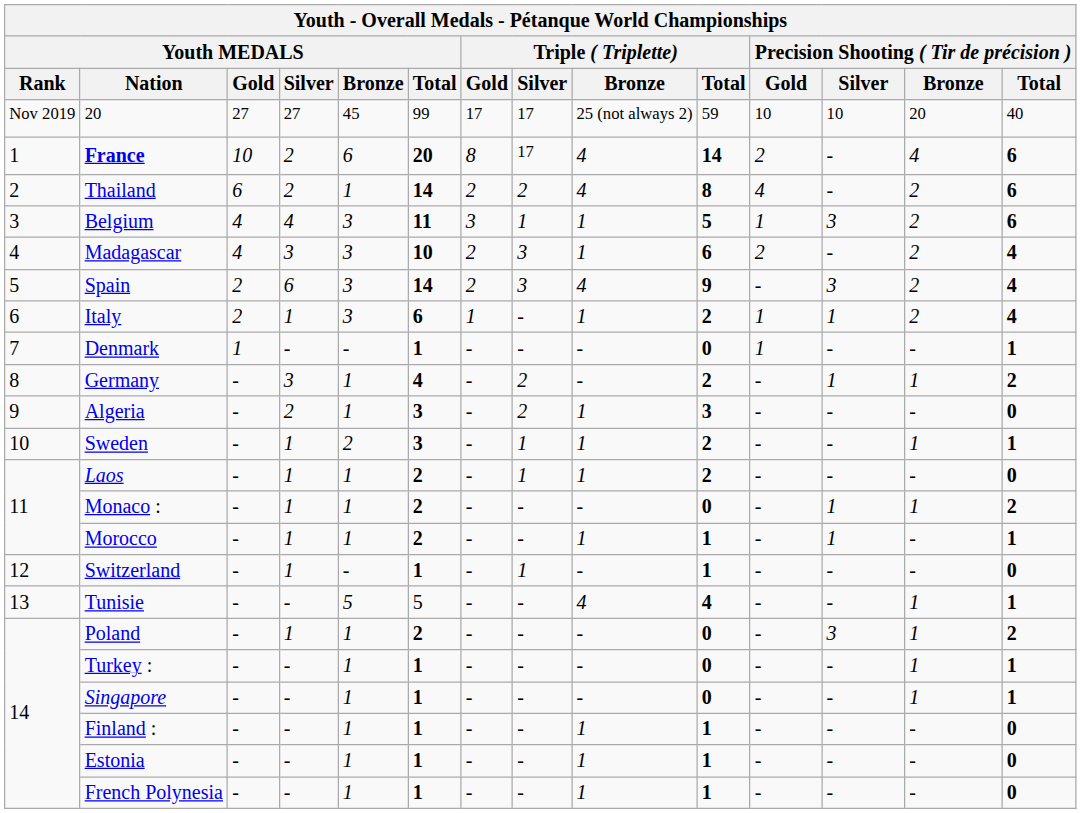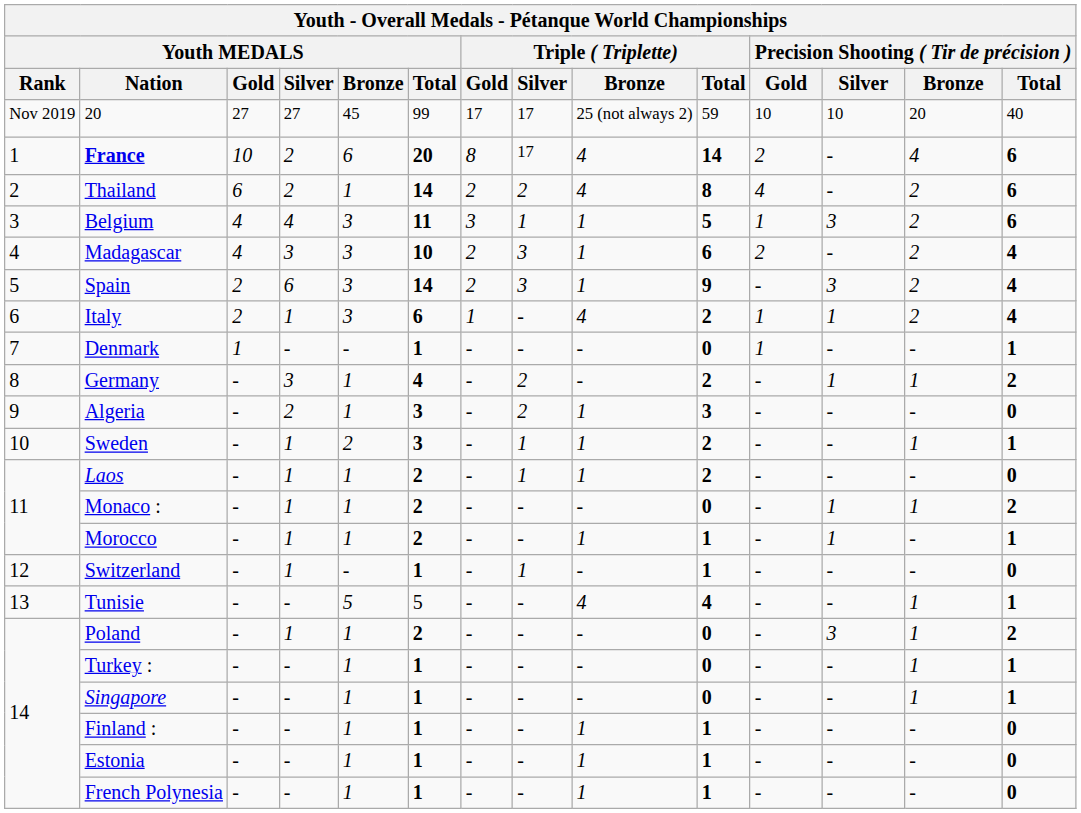 <table class="wikitable sortable">
 <tr>
 <th colspan="14">Youth - Overall Medals - Pétanque World Championships</th>
 </tr>
 <tr>
 <th colspan="6">Youth MEDALS</th>
 <th colspan="4">Triple <em>( Triplette)</em></th>
 <th colspan="4">Precision Shooting <em>( Tir de précision )</em></th>
 </tr>
 <tr>
 <th>Rank</th>
 <th>Nation</th>
 <th>Gold<br></th>
 <th>Silver<br></th>
 <th>Bronze<br></th>
 <th>Total</th>
 <th>Gold<br></th>
 <th>Silver<br></th>
 <th>Bronze<br></th>
 <th>Total</th>
 <th>Gold<br></th>
 <th>Silver<br></th>
 <th>Bronze<br></th>
 <th>Total</th>
 </tr>
 <tr>
 <td><sup>Nov 2019</sup></td>
 <td><sup>20</sup></td>
 <td><sup>27</sup></td>
 <td><sup>27</sup></td>
 <td><sup>45</sup></td>
 <td><sup>99</sup></td>
 <td><sup>17</sup></td>
 <td><sup>17</sup></td>
 <td><sup>25 (not always 2)</sup></td>
 <td><sup>59</sup></td>
 <td><sup>10</sup></td>
 <td><sup>10</sup></td>
 <td><sup>20</sup></td>
 <td><sup>40</sup></td>
 </tr>
 <tr>
 <td>1</td>
 <td> <strong><a href='#'>France</a></strong></td>
 <td><em>10</em></td>
 <td><em>2</em></td>
 <td><em>6</em></td>
 <td><strong>20</strong></td>
 <td><em>8</em></td>
 <td><sup>17</sup></td>
 <td><em>4</em></td>
 <td><strong>14</strong></td>
 <td><em>2</em></td>
 <td><em>-</em></td>
 <td><em>4</em></td>
 <td><strong>6</strong></td>
 </tr>
 <tr>
 <td>2</td>
 <td> <a href='#'>Thailand</a></td>
 <td><em>6</em></td>
 <td><em>2</em></td>
 <td><em>1</em></td>
 <td><strong>14</strong></td>
 <td><em>2</em></td>
 <td><em>2</em></td>
 <td><em>4</em></td>
 <td><strong>8</strong></td>
 <td><em>4</em></td>
 <td><em>-</em></td>
 <td><em>2</em></td>
 <td><strong>6</strong></td>
 </tr>
 <tr>
 <td>3</td>
 <td> <a href='#'>Belgium</a></td>
 <td><em>4</em></td>
 <td><em>4</em></td>
 <td><em>3</em></td>
 <td><strong>11</strong></td>
 <td><em>3</em></td>
 <td><em>1</em></td>
 <td><em>1</em></td>
 <td><strong>5</strong></td>
 <td><em>1</em></td>
 <td><em>3</em></td>
 <td><em>2</em></td>
 <td><strong>6</strong></td>
 </tr>
 <tr>
 <td>4</td>
 <td> <a href='#'>Madagascar</a></td>
 <td><em>4</em></td>
 <td><em>3</em></td>
 <td><em>3</em></td>
 <td><strong>10</strong></td>
 <td><em>2</em></td>
 <td><em>3</em></td>
 <td><em>1</em></td>
 <td><strong>6</strong></td>
 <td><em>2</em></td>
 <td><em>-</em></td>
 <td><em>2</em></td>
 <td><strong>4</strong></td>
 </tr>
 <tr>
 <td>5</td>
 <td> <a href='#'>Spain</a></td>
 <td><em>2</em></td>
 <td><em>6</em></td>
 <td><em>3</em></td>
 <td><strong>14</strong></td>
 <td><em>2</em></td>
 <td><em>3</em></td>
-<td><em>4</em></td>
+<td><em>1</em></td>
 <td><strong>9</strong></td>
 <td><em>-</em></td>
 <td><em>3</em></td>
 <td><em>2</em></td>
 <td><strong>4</strong></td>
 </tr>
 <tr>
 <td>6</td>
 <td> <a href='#'>Italy</a></td>
 <td><em>2</em></td>
 <td><em>1</em></td>
 <td><em>3</em></td>
 <td><strong>6</strong></td>
 <td><em>1</em></td>
 <td><em>-</em></td>
-<td><em>1</em></td>
+<td><em>4</em></td>
 <td><strong>2</strong></td>
 <td><em>1</em></td>
 <td><em>1</em></td>
 <td><em>2</em></td>
 <td><strong>4</strong></td>
 </tr>
 <tr>
 <td>7</td>
 <td> <a href='#'>Denmark</a></td>
 <td><em>1</em></td>
 <td><em>-</em></td>
 <td><em>-</em></td>
 <td><strong>1</strong></td>
 <td><em>-</em></td>
 <td><em>-</em></td>
 <td><em>-</em></td>
 <td><strong>0</strong></td>
 <td><em>1</em></td>
 <td><em>-</em></td>
 <td><em>-</em></td>
 <td><strong>1</strong></td>
 </tr>
 <tr>
 <td>8</td>
 <td> <a href='#'>Germany</a></td>
 <td><em>-</em></td>
 <td><em>3</em></td>
 <td><em>1</em></td>
 <td><strong>4</strong></td>
 <td><em>-</em></td>
 <td><em>2</em></td>
 <td><em>-</em></td>
 <td><strong>2</strong></td>
 <td><em>-</em></td>
 <td><em>1</em></td>
 <td><em>1</em></td>
 <td><strong>2</strong></td>
 </tr>
 <tr>
 <td>9</td>
 <td> <a href='#'>Algeria</a></td>
 <td><em>-</em></td>
 <td><em>2</em></td>
 <td><em>1</em></td>
 <td><strong>3</strong></td>
 <td><em>-</em></td>
 <td><em>2</em></td>
 <td><em>1</em></td>
 <td><strong>3</strong></td>
 <td><em>-</em></td>
 <td><em>-</em></td>
 <td><em>-</em></td>
 <td><strong>0</strong></td>
 </tr>
 <tr>
 <td>10</td>
 <td> <a href='#'>Sweden</a></td>
 <td><em>-</em></td>
 <td><em>1</em></td>
 <td><em>2</em></td>
 <td><strong>3</strong></td>
 <td><em>-</em></td>
 <td><em>1</em></td>
 <td><em>1</em></td>
 <td><strong>2</strong></td>
 <td><em>-</em></td>
 <td><em>-</em></td>
 <td><em>1</em></td>
 <td><strong>1</strong></td>
 </tr>
 <tr>
 <td rowspan="3">11</td>
 <td> <em><a href='#'>Laos</a></em></td>
 <td><em>-</em></td>
 <td><em>1</em></td>
 <td><em>1</em></td>
 <td><strong>2</strong></td>
 <td><em>-</em></td>
 <td><em>1</em></td>
 <td><em>1</em></td>
 <td><strong>2</strong></td>
 <td><em>-</em></td>
 <td><em>-</em></td>
 <td><em>-</em></td>
 <td><strong>0</strong></td>
 </tr>
 <tr>
 <td> <a href='#'>Monaco</a> :</td>
 <td><em>-</em></td>
 <td><em>1</em></td>
 <td><em>1</em></td>
 <td><strong>2</strong></td>
 <td><em>-</em></td>
 <td><em>-</em></td>
 <td><em>-</em></td>
 <td><strong>0</strong></td>
 <td><em>-</em></td>
 <td><em>1</em></td>
 <td><em>1</em></td>
 <td><strong>2</strong></td>
 </tr>
 <tr>
 <td> <a href='#'>Morocco</a></td>
 <td><em>-</em></td>
 <td><em>1</em></td>
 <td><em>1</em></td>
 <td><strong>2</strong></td>
 <td><em>-</em></td>
 <td><em>-</em></td>
 <td><em>1</em></td>
 <td><strong>1</strong></td>
 <td><em>-</em></td>
 <td><em>1</em></td>
 <td><em>-</em></td>
 <td><strong>1</strong></td>
 </tr>
 <tr>
 <td>12</td>
 <td> <a href='#'>Switzerland</a></td>
 <td><em>-</em></td>
 <td><em>1</em></td>
 <td><em>-</em></td>
 <td><strong>1</strong></td>
 <td><em>-</em></td>
 <td><em>1</em></td>
 <td><em>-</em></td>
 <td><strong>1</strong></td>
 <td><em>-</em></td>
 <td><em>-</em></td>
 <td><em>-</em></td>
 <td><strong>0</strong></td>
 </tr>
 <tr>
 <td>13</td>
 <td> <a href='#'>Tunisie</a></td>
 <td><em>-</em></td>
 <td><em>-</em></td>
 <td><em>5</em></td>
 <td>5</td>
 <td><em>-</em></td>
 <td><em>-</em></td>
 <td><em>4</em></td>
 <td><strong>4</strong></td>
 <td><em>-</em></td>
 <td><em>-</em></td>
 <td><em>1</em></td>
 <td><strong>1</strong></td>
 </tr>
 <tr>
 <td rowspan="6">14</td>
 <td> <a href='#'>Poland</a></td>
 <td><em>-</em></td>
 <td><em>1</em></td>
 <td><em>1</em></td>
 <td><strong>2</strong></td>
 <td><em>-</em></td>
 <td><em>-</em></td>
 <td><em>-</em></td>
 <td><strong>0</strong></td>
 <td><em>-</em></td>
 <td><em>3</em></td>
 <td><em>1</em></td>
 <td><strong>2</strong></td>
 </tr>
 <tr>
 <td>  <a href='#'>Turkey</a> :</td>
 <td><em>-</em></td>
 <td><em>-</em></td>
 <td><em>1</em></td>
 <td><strong>1</strong></td>
 <td><em>-</em></td>
 <td><em>-</em></td>
 <td><em>-</em></td>
 <td><strong>0</strong></td>
 <td><em>-</em></td>
 <td><em>-</em></td>
 <td><em>1</em></td>
 <td><strong>1</strong></td>
 </tr>
 <tr>
 <td> <em><a href='#'>Singapore</a></em></td>
 <td><em>-</em></td>
 <td><em>-</em></td>
 <td><em>1</em></td>
 <td><strong>1</strong></td>
 <td><em>-</em></td>
 <td><em>-</em></td>
 <td><em>-</em></td>
 <td><strong>0</strong></td>
 <td><em>-</em></td>
 <td><em>-</em></td>
 <td><em>1</em></td>
 <td><strong>1</strong></td>
 </tr>
 <tr>
 <td> <a href='#'>Finland</a> :</td>
 <td><em>-</em></td>
 <td><em>-</em></td>
 <td><em>1</em></td>
 <td><strong>1</strong></td>
 <td><em>-</em></td>
 <td><em>-</em></td>
 <td><em>1</em></td>
 <td><strong>1</strong></td>
 <td><em>-</em></td>
 <td><em>-</em></td>
 <td><em>-</em></td>
 <td><strong>0</strong></td>
 </tr>
 <tr>
 <td> <a href='#'>Estonia</a></td>
 <td><em>-</em></td>
 <td><em>-</em></td>
 <td><em>1</em></td>
 <td><strong>1</strong></td>
 <td><em>-</em></td>
 <td><em>-</em></td>
 <td><em>1</em></td>
 <td><strong>1</strong></td>
 <td><em>-</em></td>
 <td><em>-</em></td>
 <td><em>-</em></td>
 <td><strong>0</strong></td>
 </tr>
 <tr>
 <td> <a href='#'>French Polynesia</a></td>
 <td><em>-</em></td>
 <td><em>-</em></td>
 <td><em>1</em></td>
 <td><strong>1</strong></td>
 <td><em>-</em></td>
 <td><em>-</em></td>
 <td><em>1</em></td>
 <td><strong>1</strong></td>
 <td><em>-</em></td>
 <td><em>-</em></td>
 <td><em>-</em></td>
 <td><strong>0</strong></td>
 </tr>
 </table>
